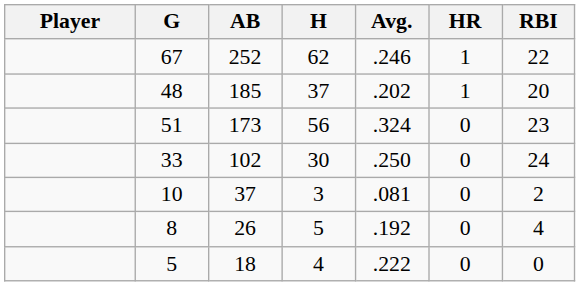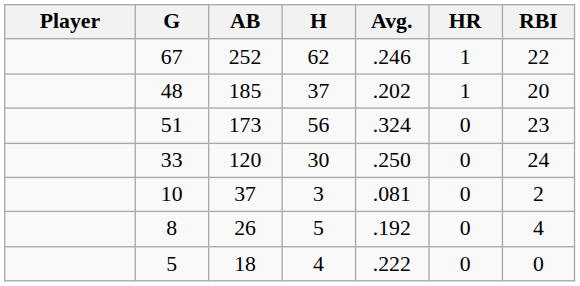 <table class="wikitable sortable">
 <tr>
 <th bgcolor="#DDDDFF" width="16%">Player</th>
 <th bgcolor="#DDDDFF" width="9%">G</th>
 <th bgcolor="#DDDDFF" width="9%">AB</th>
 <th bgcolor="#DDDDFF" width="9%">H</th>
 <th bgcolor="#DDDDFF" width="9%">Avg.</th>
 <th bgcolor="#DDDDFF" width="9%">HR</th>
 <th bgcolor="#DDDDFF" width="9%">RBI</th>
 </tr>
 <tr align="center">
 <td></td>
 <td>67</td>
 <td>252</td>
 <td>62</td>
 <td>.246</td>
 <td>1</td>
 <td>22</td>
 </tr>
 <tr align="center">
 <td></td>
 <td>48</td>
 <td>185</td>
 <td>37</td>
 <td>.202</td>
 <td>1</td>
 <td>20</td>
 </tr>
 <tr align="center">
 <td></td>
 <td>51</td>
 <td>173</td>
 <td>56</td>
 <td>.324</td>
 <td>0</td>
 <td>23</td>
 </tr>
 <tr align="center">
 <td></td>
 <td>33</td>
-<td>102</td>
+<td>120</td>
 <td>30</td>
 <td>.250</td>
 <td>0</td>
 <td>24</td>
 </tr>
 <tr align="center">
 <td></td>
 <td>10</td>
 <td>37</td>
 <td>3</td>
 <td>.081</td>
 <td>0</td>
 <td>2</td>
 </tr>
 <tr align="center">
 <td></td>
 <td>8</td>
 <td>26</td>
 <td>5</td>
 <td>.192</td>
 <td>0</td>
 <td>4</td>
 </tr>
 <tr align="center">
 <td></td>
 <td>5</td>
 <td>18</td>
 <td>4</td>
 <td>.222</td>
 <td>0</td>
 <td>0</td>
 </tr>
 </table>
